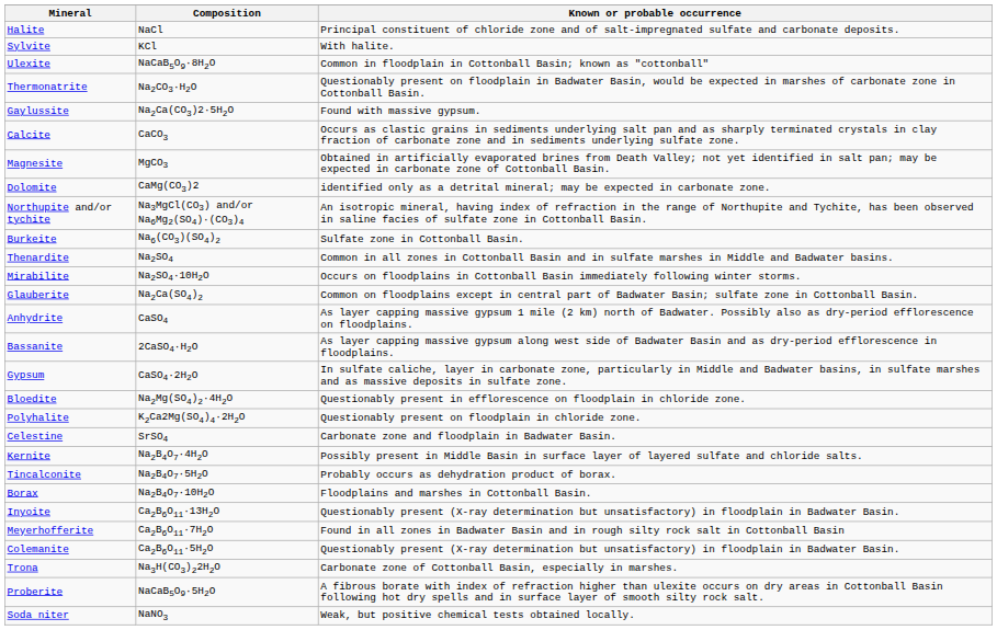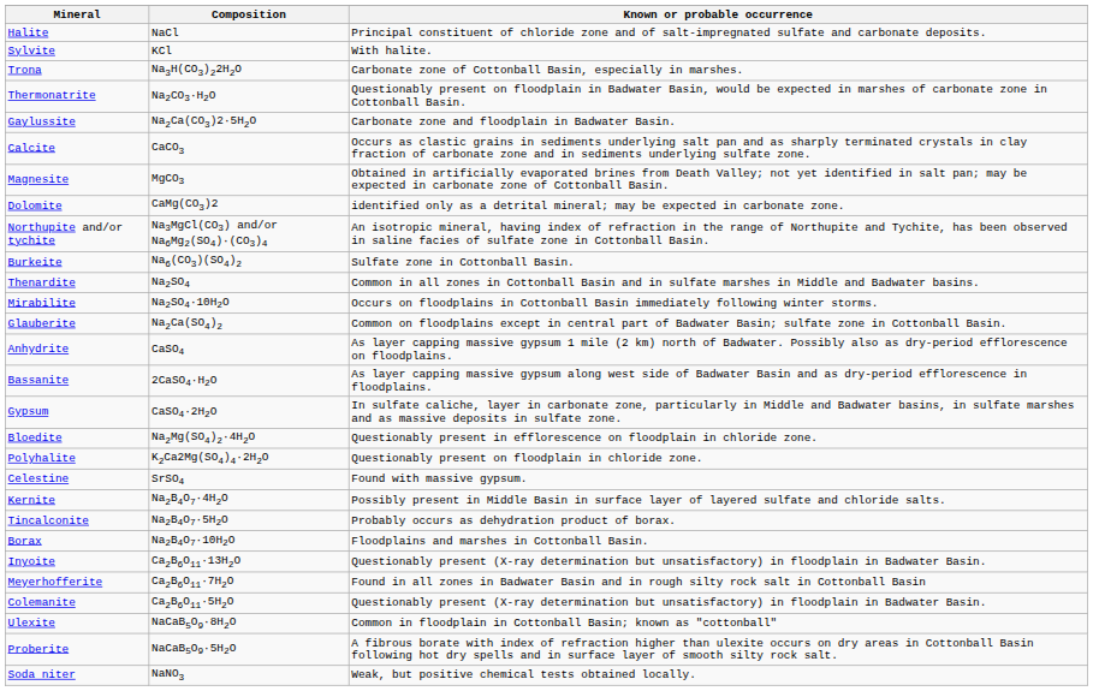 <table class="wikitable">
 <tr>
 </tr>
 <tr>
 <th>Mineral</th>
 <th>Composition</th>
 <th>Known or probable occurrence</th>
 </tr>
 <tr>
 <td><a href='#'>Halite</a></td>
 <td>NaCl</td>
 <td>Principal constituent of chloride zone and of salt-impregnated sulfate and carbonate deposits.</td>
 </tr>
 <tr>
 <td><a href='#'>Sylvite</a></td>
 <td>KCl</td>
 <td>With halite.</td>
 </tr>
 <tr>
-<td><a href='#'>Ulexite</a></td>
-<td>NaCaB<sub>5</sub>O<sub>9</sub>·8H<sub>2</sub>O</td>
-<td>Common in floodplain in Cottonball Basin; known as "cottonball"</td>
+<td><a href='#'>Trona</a></td>
+<td>Na<sub>3</sub>H(CO<sub>3</sub>)<sub>2</sub>2H<sub>2</sub>O</td>
+<td>Carbonate zone of Cottonball Basin, especially in marshes.</td>
 </tr>
 <tr>
 <td><a href='#'>Thermonatrite</a></td>
 <td>Na<sub>2</sub>CO<sub>3</sub>·H<sub>2</sub>O</td>
 <td>Questionably present on floodplain in Badwater Basin, would be expected in marshes of carbonate zone in Cottonball Basin.</td>
 </tr>
 <tr>
 <td><a href='#'>Gaylussite</a></td>
 <td>Na<sub>2</sub>Ca(CO<sub>3</sub>)2·5H<sub>2</sub>O</td>
-<td>Found with massive gypsum.</td>
+<td>Carbonate zone and floodplain in Badwater Basin.</td>
 </tr>
 <tr>
 <td><a href='#'>Calcite</a></td>
 <td>CaCO<sub>3</sub></td>
 <td>Occurs as clastic grains in sediments underlying salt pan and as sharply terminated crystals in clay fraction of carbonate zone and in sediments underlying sulfate zone.</td>
 </tr>
 <tr>
 <td><a href='#'>Magnesite</a></td>
 <td>MgCO<sub>3</sub></td>
 <td>Obtained in artificially evaporated brines from Death Valley; not yet identified in salt pan; may be expected in carbonate zone of Cottonball Basin.</td>
 </tr>
 <tr>
 <td><a href='#'>Dolomite</a></td>
 <td>CaMg(CO<sub>3</sub>)2</td>
 <td>identified only as a detrital mineral; may be expected in carbonate zone.</td>
 </tr>
 <tr>
 <td><a href='#'>Northupite</a> and/or <a href='#'>tychite</a></td>
 <td>Na<sub>3</sub>MgCl(CO<sub>3</sub>) and/or Na<sub>6</sub>Mg<sub>2</sub>(SO<sub>4</sub>)·(CO<sub>3</sub>)<sub>4</sub></td>
 <td>An isotropic mineral, having index of refraction in the range of Northupite and Tychite, has been observed in saline facies of sulfate zone in Cottonball Basin.</td>
 </tr>
 <tr>
 <td><a href='#'>Burkeite</a></td>
 <td>Na<sub>6</sub>(CO<sub>3</sub>)(SO<sub>4</sub>)<sub>2</sub></td>
 <td>Sulfate zone in Cottonball Basin.</td>
 </tr>
 <tr>
 <td><a href='#'>Thenardite</a></td>
 <td>Na<sub>2</sub>SO<sub>4</sub></td>
 <td>Common in all zones in Cottonball Basin and in sulfate marshes in Middle and Badwater basins.</td>
 </tr>
 <tr>
 <td><a href='#'>Mirabilite</a></td>
 <td>Na<sub>2</sub>SO<sub>4</sub>·10H<sub>2</sub>O</td>
 <td>Occurs on floodplains in Cottonball Basin immediately following winter storms.</td>
 </tr>
 <tr>
 <td><a href='#'>Glauberite</a></td>
 <td>Na<sub>2</sub>Ca(SO<sub>4</sub>)<sub>2</sub></td>
 <td>Common on floodplains except in central part of Badwater Basin; sulfate zone in Cottonball Basin.</td>
 </tr>
 <tr>
 <td><a href='#'>Anhydrite</a></td>
 <td>CaSO<sub>4</sub></td>
 <td>As layer capping massive gypsum 1 mile (2 km) north of Badwater. Possibly also as dry-period efflorescence on floodplains.</td>
 </tr>
 <tr>
 <td><a href='#'>Bassanite</a></td>
 <td>2CaSO<sub>4</sub>·H<sub>2</sub>O</td>
 <td>As layer capping massive gypsum along west side of Badwater Basin and as dry-period efflorescence in floodplains.</td>
 </tr>
 <tr>
 <td><a href='#'>Gypsum</a></td>
 <td>CaSO<sub>4</sub>·2H<sub>2</sub>O</td>
 <td>In sulfate caliche, layer in carbonate zone, particularly in Middle and Badwater basins, in sulfate marshes and as massive deposits in sulfate zone.</td>
 </tr>
 <tr>
 <td><a href='#'>Bloedite</a></td>
 <td>Na<sub>2</sub>Mg(SO<sub>4</sub>)<sub>2</sub>·4H<sub>2</sub>O</td>
 <td>Questionably present in efflorescence on floodplain in chloride zone.</td>
 </tr>
 <tr>
 <td><a href='#'>Polyhalite</a></td>
 <td>K<sub>2</sub>Ca2Mg(SO<sub>4</sub>)<sub>4</sub>·2H<sub>2</sub>O</td>
 <td>Questionably present on floodplain in chloride zone.</td>
 </tr>
 <tr>
 <td><a href='#'>Celestine</a></td>
 <td>SrSO<sub>4</sub></td>
-<td>Carbonate zone and floodplain in Badwater Basin.</td>
+<td>Found with massive gypsum.</td>
 </tr>
 <tr>
 <td><a href='#'>Kernite</a></td>
 <td>Na<sub>2</sub>B<sub>4</sub>O<sub>7</sub>·4H<sub>2</sub>O</td>
 <td>Possibly present in Middle Basin in surface layer of layered sulfate and chloride salts.</td>
 </tr>
 <tr>
 <td><a href='#'>Tincalconite</a></td>
 <td>Na<sub>2</sub>B<sub>4</sub>O<sub>7</sub>·5H<sub>2</sub>O</td>
 <td>Probably occurs as dehydration product of borax.</td>
 </tr>
 <tr>
 <td><a href='#'>Borax</a></td>
 <td>Na<sub>2</sub>B<sub>4</sub>O<sub>7</sub>·10H<sub>2</sub>O</td>
 <td>Floodplains and marshes in Cottonball Basin.</td>
 </tr>
 <tr>
 <td><a href='#'>Inyoite</a></td>
 <td>Ca<sub>2</sub>B<sub>6</sub>O<sub>11</sub>·13H<sub>2</sub>O</td>
 <td>Questionably present (X-ray determination but unsatisfactory) in floodplain in Badwater Basin.</td>
 </tr>
 <tr>
 <td><a href='#'>Meyerhofferite</a></td>
 <td>Ca<sub>2</sub>B<sub>6</sub>O<sub>11</sub>·7H<sub>2</sub>O</td>
 <td>Found in all zones in Badwater Basin and in rough silty rock salt in Cottonball Basin</td>
 </tr>
 <tr>
 <td><a href='#'>Colemanite</a></td>
 <td>Ca<sub>2</sub>B<sub>6</sub>O<sub>11</sub>·5H<sub>2</sub>O</td>
 <td>Questionably present (X-ray determination but unsatisfactory) in floodplain in Badwater Basin.</td>
 </tr>
 <tr>
-<td><a href='#'>Trona</a></td>
-<td>Na<sub>3</sub>H(CO<sub>3</sub>)<sub>2</sub>2H<sub>2</sub>O</td>
-<td>Carbonate zone of Cottonball Basin, especially in marshes.</td>
+<td><a href='#'>Ulexite</a></td>
+<td>NaCaB<sub>5</sub>O<sub>9</sub>·8H<sub>2</sub>O</td>
+<td>Common in floodplain in Cottonball Basin; known as "cottonball"</td>
 </tr>
 <tr>
 <td><a href='#'>Proberite</a></td>
 <td>NaCaB<sub>5</sub>O<sub>9</sub>·5H<sub>2</sub>O</td>
 <td>A fibrous borate with index of refraction higher than ulexite occurs on dry areas in Cottonball Basin following hot dry spells and in surface layer of smooth silty rock salt.</td>
 </tr>
 <tr>
 <td><a href='#'>Soda niter</a></td>
 <td>NaNO<sub>3</sub></td>
 <td>Weak, but positive chemical tests obtained locally.</td>
 </tr>
 </table>
